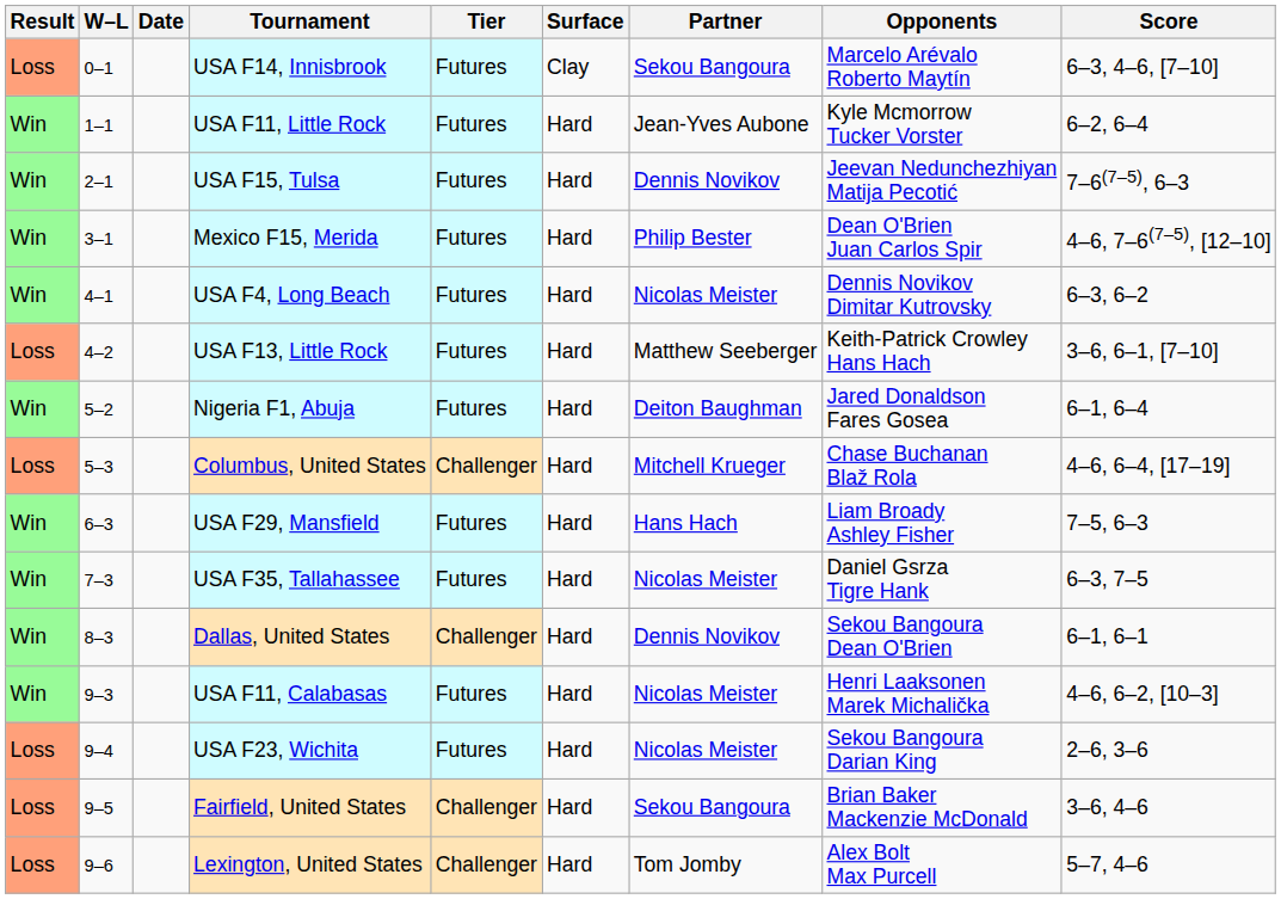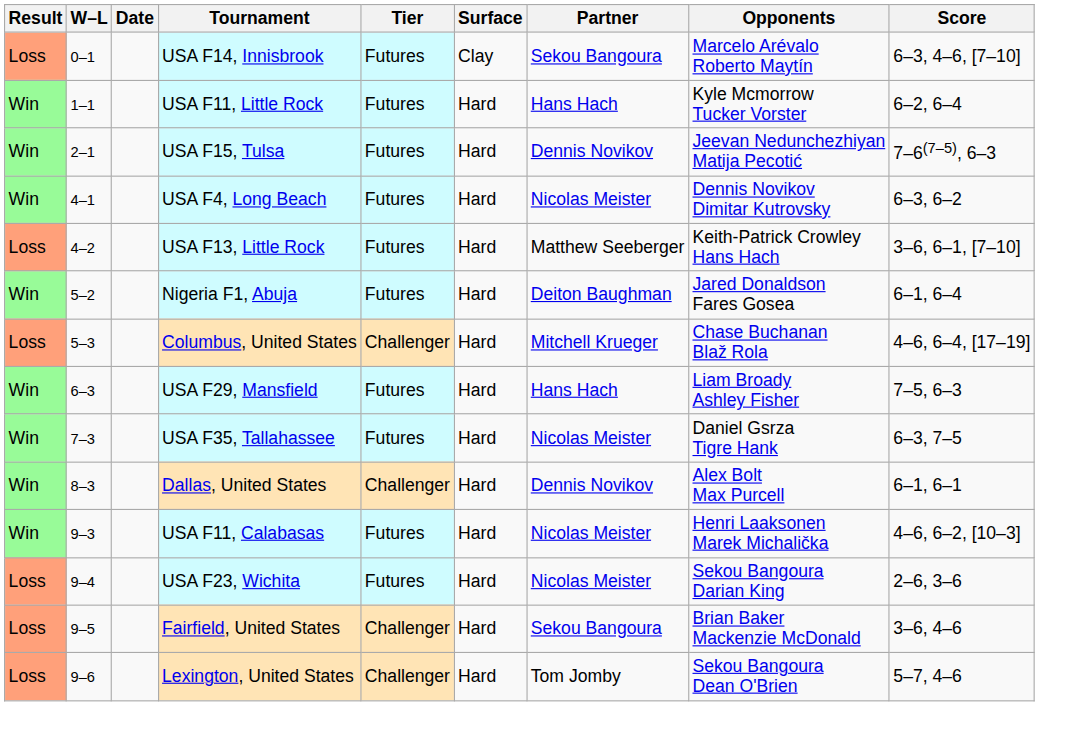 <table class="sortable wikitable">
 <tr>
 <th>Result</th>
 <th class=unsortable>W–L</th>
 <th>Date</th>
 <th>Tournament</th>
 <th>Tier</th>
 <th>Surface</th>
 <th>Partner</th>
 <th>Opponents</th>
 <th class=unsortable>Score</th>
 </tr>
 <tr>
 <td bgcolor=FFA07A>Loss</td>
 <td><small>0–1</small></td>
 <td></td>
 <td style=background:#cffcff>USA F14, <a href='#'>Innisbrook</a></td>
 <td style=background:#cffcff>Futures</td>
 <td>Clay</td>
 <td> <a href='#'>Sekou Bangoura</a></td>
 <td> <a href='#'>Marcelo Arévalo</a> <br> <a href='#'>Roberto Maytín</a></td>
 <td>6–3, 4–6, [7–10]</td>
 </tr>
 <tr>
 <td bgcolor=98FB98>Win</td>
 <td><small>1–1</small></td>
 <td></td>
 <td style=background:#cffcff>USA F11, <a href='#'>Little Rock</a></td>
 <td style=background:#cffcff>Futures</td>
 <td>Hard</td>
-<td> Jean-Yves Aubone</td>
+<td> <a href='#'>Hans Hach</a></td>
 <td> Kyle Mcmorrow <br> <a href='#'>Tucker Vorster</a></td>
 <td>6–2, 6–4</td>
 </tr>
 <tr>
 <td bgcolor=98FB98>Win</td>
 <td><small>2–1</small></td>
 <td></td>
 <td style=background:#cffcff>USA F15, <a href='#'>Tulsa</a></td>
 <td style=background:#cffcff>Futures</td>
 <td>Hard</td>
 <td> <a href='#'>Dennis Novikov</a></td>
 <td> <a href='#'>Jeevan Nedunchezhiyan</a> <br> <a href='#'>Matija Pecotić</a></td>
 <td>7–6<sup>(7–5)</sup>, 6–3</td>
-</tr>
-<tr>
-<td bgcolor=98FB98>Win</td>
-<td><small>3–1</small></td>
-<td></td>
-<td style=background:#cffcff>Mexico F15, <a href='#'>Merida</a></td>
-<td style=background:#cffcff>Futures</td>
-<td>Hard</td>
-<td> <a href='#'>Philip Bester</a></td>
-<td> <a href='#'>Dean O'Brien</a> <br> <a href='#'>Juan Carlos Spir</a></td>
-<td>4–6, 7–6<sup>(7–5)</sup>, [12–10]</td>
 </tr>
 <tr>
 <td bgcolor=98FB98>Win</td>
 <td><small>4–1</small></td>
 <td></td>
 <td style=background:#cffcff>USA F4, <a href='#'>Long Beach</a></td>
 <td style=background:#cffcff>Futures</td>
 <td>Hard</td>
 <td> <a href='#'>Nicolas Meister</a></td>
 <td> <a href='#'>Dennis Novikov</a> <br> <a href='#'>Dimitar Kutrovsky</a></td>
 <td>6–3, 6–2</td>
 </tr>
 <tr>
 <td bgcolor=FFA07A>Loss</td>
 <td><small>4–2</small></td>
 <td></td>
 <td style=background:#cffcff>USA F13, <a href='#'>Little Rock</a></td>
 <td style=background:#cffcff>Futures</td>
 <td>Hard</td>
 <td> Matthew Seeberger</td>
 <td> Keith-Patrick Crowley <br> <a href='#'>Hans Hach</a></td>
 <td>3–6, 6–1, [7–10]</td>
 </tr>
 <tr>
 <td bgcolor=98FB98>Win</td>
 <td><small>5–2</small></td>
 <td></td>
 <td style=background:#cffcff>Nigeria F1, <a href='#'>Abuja</a></td>
 <td style=background:#cffcff>Futures</td>
 <td>Hard</td>
 <td> <a href='#'>Deiton Baughman</a></td>
 <td> <a href='#'>Jared Donaldson</a> <br> Fares Gosea</td>
 <td>6–1, 6–4</td>
 </tr>
 <tr>
 <td bgcolor=FFA07A>Loss</td>
 <td><small>5–3</small></td>
 <td></td>
 <td style=background:moccasin><a href='#'>Columbus</a>, United States</td>
 <td style=background:moccasin>Challenger</td>
 <td>Hard</td>
 <td> <a href='#'>Mitchell Krueger</a></td>
 <td> <a href='#'>Chase Buchanan</a> <br> <a href='#'>Blaž Rola</a></td>
 <td>4–6, 6–4, [17–19]</td>
 </tr>
 <tr>
 <td bgcolor=98FB98>Win</td>
 <td><small>6–3</small></td>
 <td></td>
 <td style=background:#cffcff>USA F29, <a href='#'>Mansfield</a></td>
 <td style=background:#cffcff>Futures</td>
 <td>Hard</td>
 <td> <a href='#'>Hans Hach</a></td>
 <td> <a href='#'>Liam Broady</a> <br> <a href='#'>Ashley Fisher</a></td>
 <td>7–5, 6–3</td>
 </tr>
 <tr>
 <td bgcolor=98FB98>Win</td>
 <td><small>7–3</small></td>
 <td></td>
 <td style=background:#cffcff>USA F35, <a href='#'>Tallahassee</a></td>
 <td style=background:#cffcff>Futures</td>
 <td>Hard</td>
 <td> <a href='#'>Nicolas Meister</a></td>
 <td> Daniel Gsrza <br> <a href='#'>Tigre Hank</a></td>
 <td>6–3, 7–5</td>
 </tr>
 <tr>
 <td bgcolor=98FB98>Win</td>
 <td><small>8–3</small></td>
 <td></td>
 <td style=background:moccasin><a href='#'>Dallas</a>, United States</td>
 <td style=background:moccasin>Challenger</td>
 <td>Hard</td>
 <td> <a href='#'>Dennis Novikov</a></td>
-<td> <a href='#'>Sekou Bangoura</a> <br> <a href='#'>Dean O'Brien</a></td>
+<td> <a href='#'>Alex Bolt</a> <br> <a href='#'>Max Purcell</a></td>
 <td>6–1, 6–1</td>
 </tr>
 <tr>
 <td bgcolor=98FB98>Win</td>
 <td><small>9–3</small></td>
 <td></td>
 <td style=background:#cffcff>USA F11, <a href='#'>Calabasas</a></td>
 <td style=background:#cffcff>Futures</td>
 <td>Hard</td>
 <td> <a href='#'>Nicolas Meister</a></td>
 <td> <a href='#'>Henri Laaksonen</a> <br> <a href='#'>Marek Michalička</a></td>
 <td>4–6, 6–2, [10–3]</td>
 </tr>
 <tr>
 <td bgcolor=FFA07A>Loss</td>
 <td><small>9–4</small></td>
 <td></td>
 <td style=background:#cffcff>USA F23, <a href='#'>Wichita</a></td>
 <td style=background:#cffcff>Futures</td>
 <td>Hard</td>
 <td> <a href='#'>Nicolas Meister</a></td>
 <td> <a href='#'>Sekou Bangoura</a> <br> <a href='#'>Darian King</a></td>
 <td>2–6, 3–6</td>
 </tr>
 <tr>
 <td bgcolor=FFA07A>Loss</td>
 <td><small>9–5</small></td>
 <td></td>
 <td style=background:moccasin><a href='#'>Fairfield</a>, United States</td>
 <td style=background:moccasin>Challenger</td>
 <td>Hard</td>
 <td> <a href='#'>Sekou Bangoura</a></td>
 <td> <a href='#'>Brian Baker</a> <br> <a href='#'>Mackenzie McDonald</a></td>
 <td>3–6, 4–6</td>
 </tr>
 <tr>
 <td bgcolor=FFA07A>Loss</td>
 <td><small>9–6</small></td>
 <td></td>
 <td style=background:moccasin><a href='#'>Lexington</a>, United States</td>
 <td style=background:moccasin>Challenger</td>
 <td>Hard</td>
 <td> Tom Jomby</td>
-<td> <a href='#'>Alex Bolt</a> <br> <a href='#'>Max Purcell</a></td>
+<td> <a href='#'>Sekou Bangoura</a> <br> <a href='#'>Dean O'Brien</a></td>
 <td>5–7, 4–6</td>
 </tr>
 </table>
